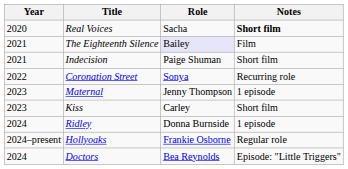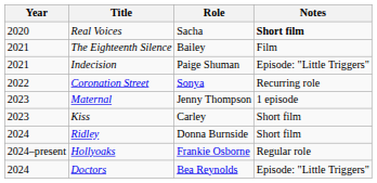 <table class="wikitable">
 <tr>
 <th>Year</th>
 <th>Title</th>
 <th>Role</th>
 <th>Notes</th>
 </tr>
 <tr>
 <td>2020</td>
 <td><em>Real Voices</em></td>
 <td>Sacha</td>
 <td><strong>Short film</strong></td>
 </tr>
 <tr>
 <td>2021</td>
 <td><em>The Eighteenth Silence</em></td>
-<td style="background: lavender;">Bailey</td>
+<td>Bailey</td>
 <td>Film</td>
 </tr>
 <tr>
 <td>2021</td>
 <td><em>Indecision</em></td>
 <td>Paige Shuman</td>
-<td>Short film</td>
+<td>Episode: "Little Triggers"</td>
 </tr>
 <tr>
 <td>2022</td>
 <td><em><a href='#'>Coronation Street</a></em></td>
 <td><a href='#'>Sonya</a></td>
 <td>Recurring role</td>
 </tr>
 <tr>
 <td>2023</td>
 <td><em><a href='#'>Maternal</a></em></td>
 <td>Jenny Thompson</td>
 <td>1 episode</td>
 </tr>
 <tr>
 <td>2023</td>
 <td><em>Kiss</em></td>
 <td>Carley</td>
 <td>Short film</td>
 </tr>
 <tr>
 <td>2024</td>
 <td><em><a href='#'>Ridley</a></em></td>
 <td>Donna Burnside</td>
-<td>1 episode</td>
+<td>Short film</td>
 </tr>
 <tr>
 <td>2024–present</td>
 <td><em><a href='#'>Hollyoaks</a></em></td>
 <td><a href='#'>Frankie Osborne</a></td>
 <td>Regular role</td>
 </tr>
 <tr>
 <td>2024</td>
 <td><em><a href='#'>Doctors</a></em></td>
 <td><a href='#'>Bea Reynolds</a></td>
 <td>Episode: "Little Triggers"</td>
 </tr>
 </table>
